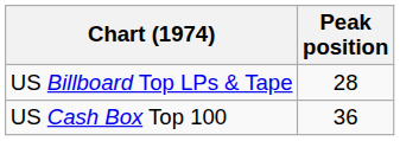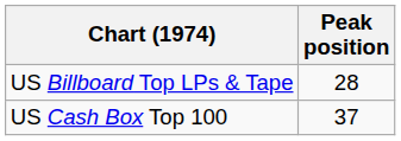 <table class="wikitable">
 <tr>
 <th>Chart (1974)</th>
 <th>Peak<br>position</th>
 </tr>
 <tr>
 <td>US <a href='#'><em>Billboard</em> Top LPs & Tape</a></td>
 <td align="center">28</td>
 </tr>
 <tr>
 <td>US <a href='#'><em>Cash Box</em></a> Top 100</td>
-<td align="center">36</td>
+<td align="center">37</td>
 </tr>
 </table>
